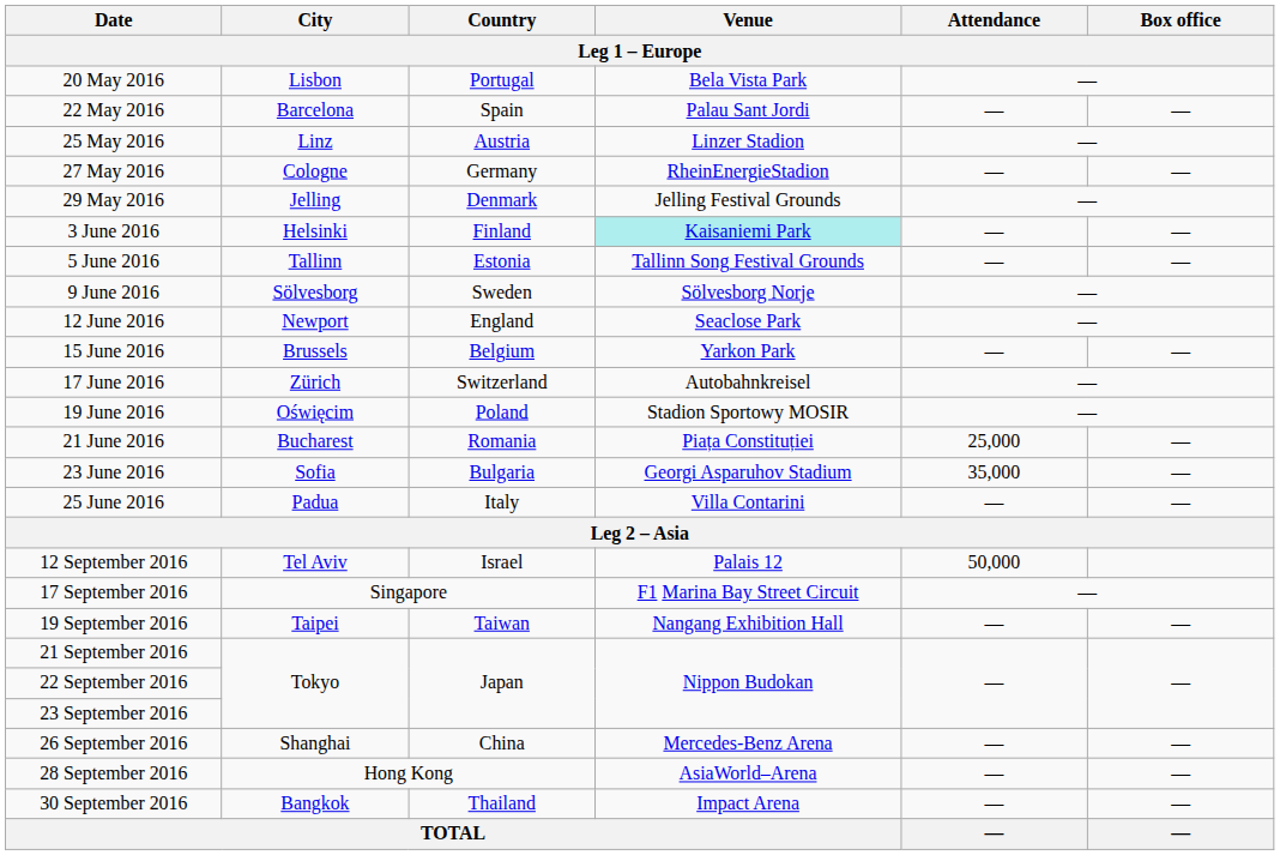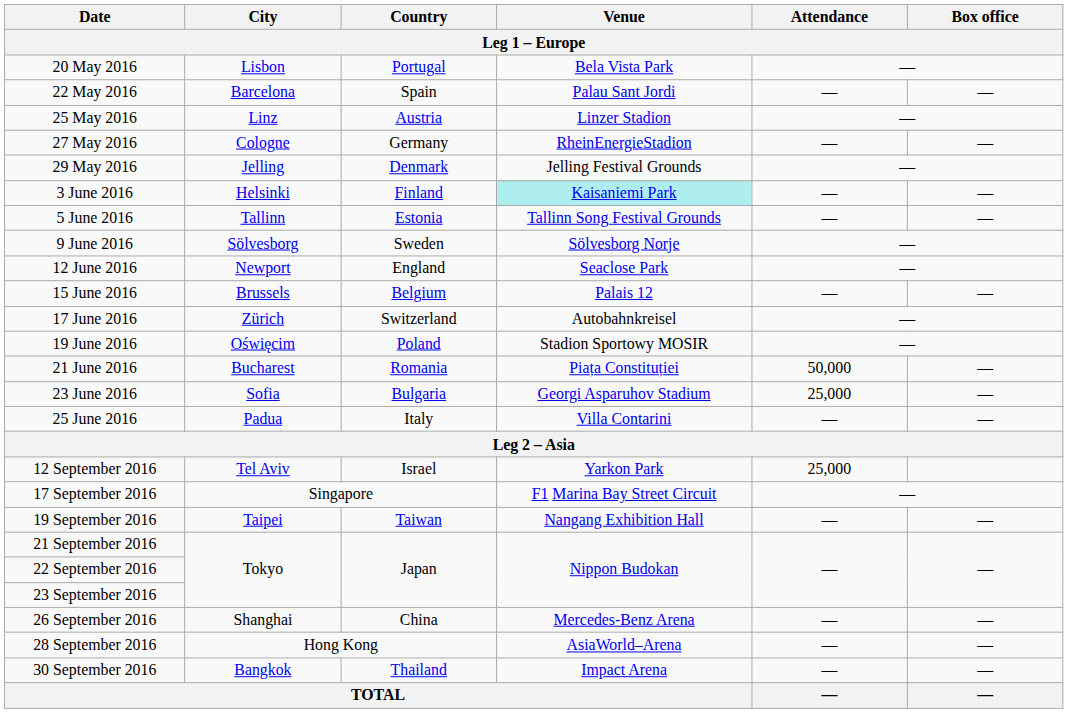 <table class="wikitable" style="text-align:center;">
 <tr>
 <th width="175">Date</th>
 <th width="150">City</th>
 <th width="150">Country</th>
 <th width="250">Venue</th>
 <th width="150">Attendance</th>
 <th width="150">Box office</th>
 </tr>
 <tr>
 <th colspan="6">Leg 1 – Europe</th>
 </tr>
 <tr>
 <td>20 May 2016</td>
 <td><a href='#'>Lisbon</a></td>
 <td><a href='#'>Portugal</a></td>
 <td><a href='#'>Bela Vista Park</a></td>
 <td colspan="2">—</td>
 </tr>
 <tr>
 <td>22 May 2016</td>
 <td><a href='#'>Barcelona</a></td>
 <td>Spain</td>
 <td><a href='#'>Palau Sant Jordi</a></td>
 <td>—</td>
 <td>—</td>
 </tr>
 <tr>
 <td>25 May 2016</td>
 <td><a href='#'>Linz</a></td>
 <td><a href='#'>Austria</a></td>
 <td><a href='#'>Linzer Stadion</a></td>
 <td colspan="2">—</td>
 </tr>
 <tr>
 <td>27 May 2016</td>
 <td><a href='#'>Cologne</a></td>
 <td>Germany</td>
 <td><a href='#'>RheinEnergieStadion</a></td>
 <td>—</td>
 <td>—</td>
 </tr>
 <tr>
 <td>29 May 2016</td>
 <td><a href='#'>Jelling</a></td>
 <td><a href='#'>Denmark</a></td>
 <td>Jelling Festival Grounds</td>
 <td colspan="2">—</td>
 </tr>
 <tr>
 <td>3 June 2016</td>
 <td><a href='#'>Helsinki</a></td>
 <td><a href='#'>Finland</a></td>
 <td style="background: paleturquoise;"><a href='#'>Kaisaniemi Park</a></td>
 <td>—</td>
 <td>—</td>
 </tr>
 <tr>
 <td>5 June 2016</td>
 <td><a href='#'>Tallinn</a></td>
 <td><a href='#'>Estonia</a></td>
 <td><a href='#'>Tallinn Song Festival Grounds</a></td>
 <td>—</td>
 <td>—</td>
 </tr>
 <tr>
 <td>9 June 2016</td>
 <td><a href='#'>Sölvesborg</a></td>
 <td>Sweden</td>
 <td><a href='#'>Sölvesborg Norje</a></td>
 <td colspan="2">—</td>
 </tr>
 <tr>
 <td>12 June 2016</td>
 <td><a href='#'>Newport</a></td>
 <td>England</td>
 <td><a href='#'>Seaclose Park</a></td>
 <td colspan="2">—</td>
 </tr>
 <tr>
 <td>15 June 2016</td>
 <td><a href='#'>Brussels</a></td>
 <td><a href='#'>Belgium</a></td>
-<td><a href='#'>Yarkon Park</a></td>
+<td><a href='#'>Palais 12</a></td>
 <td>—</td>
 <td>—</td>
 </tr>
 <tr>
 <td>17 June 2016</td>
 <td><a href='#'>Zürich</a></td>
 <td>Switzerland</td>
 <td>Autobahnkreisel</td>
 <td colspan="2">—</td>
 </tr>
 <tr>
 <td>19 June 2016</td>
 <td><a href='#'>Oświęcim</a></td>
 <td><a href='#'>Poland</a></td>
 <td>Stadion Sportowy MOSIR</td>
 <td colspan="2">—</td>
 </tr>
 <tr>
 <td>21 June 2016</td>
 <td><a href='#'>Bucharest</a></td>
 <td><a href='#'>Romania</a></td>
 <td><a href='#'>Piața Constituției</a></td>
-<td>25,000</td>
+<td>50,000</td>
 <td>—</td>
 </tr>
 <tr>
 <td>23 June 2016</td>
 <td><a href='#'>Sofia</a></td>
 <td><a href='#'>Bulgaria</a></td>
 <td><a href='#'>Georgi Asparuhov Stadium</a></td>
-<td>35,000</td>
+<td>25,000</td>
 <td>—</td>
 </tr>
 <tr>
 <td>25 June 2016</td>
 <td><a href='#'>Padua</a></td>
 <td>Italy</td>
 <td><a href='#'>Villa Contarini</a></td>
 <td>—</td>
 <td>—</td>
 </tr>
 <tr>
 <th colspan="6">Leg 2 – Asia</th>
 </tr>
 <tr>
 <td>12 September 2016</td>
 <td><a href='#'>Tel Aviv</a></td>
 <td>Israel</td>
-<td><a href='#'>Palais 12</a></td>
-<td>50,000</td>
+<td><a href='#'>Yarkon Park</a></td>
+<td>25,000</td>
 </tr>
 <tr>
 <td>17 September 2016</td>
 <td colspan="2">Singapore</td>
 <td><a href='#'>F1</a> <a href='#'>Marina Bay Street Circuit</a></td>
 <td colspan="2">—</td>
 </tr>
 <tr>
 <td>19 September 2016</td>
 <td><a href='#'>Taipei</a></td>
 <td><a href='#'>Taiwan</a></td>
 <td><a href='#'>Nangang Exhibition Hall</a></td>
 <td>—</td>
 <td>—</td>
 </tr>
 <tr>
 <td>21 September 2016</td>
 <td rowspan="3">Tokyo</td>
 <td rowspan="3">Japan</td>
 <td rowspan="3"><a href='#'>Nippon Budokan</a></td>
 <td rowspan="3">—</td>
 <td rowspan="3">—</td>
 </tr>
 <tr>
 <td>22 September 2016</td>
 </tr>
 <tr>
 <td>23 September 2016</td>
 </tr>
 <tr>
 <td>26 September 2016</td>
 <td>Shanghai</td>
 <td>China</td>
 <td><a href='#'>Mercedes-Benz Arena</a></td>
 <td>—</td>
 <td>—</td>
 </tr>
 <tr>
 <td>28 September 2016</td>
 <td colspan="2">Hong Kong</td>
 <td><a href='#'>AsiaWorld–Arena</a></td>
 <td>—</td>
 <td>—</td>
 </tr>
 <tr>
 <td>30 September 2016</td>
 <td><a href='#'>Bangkok</a></td>
 <td><a href='#'>Thailand</a></td>
 <td><a href='#'>Impact Arena</a></td>
 <td>—</td>
 <td>—</td>
 </tr>
 <tr>
 <th colspan="4">TOTAL</th>
 <th>—</th>
 <th>—</th>
 </tr>
 </table>
